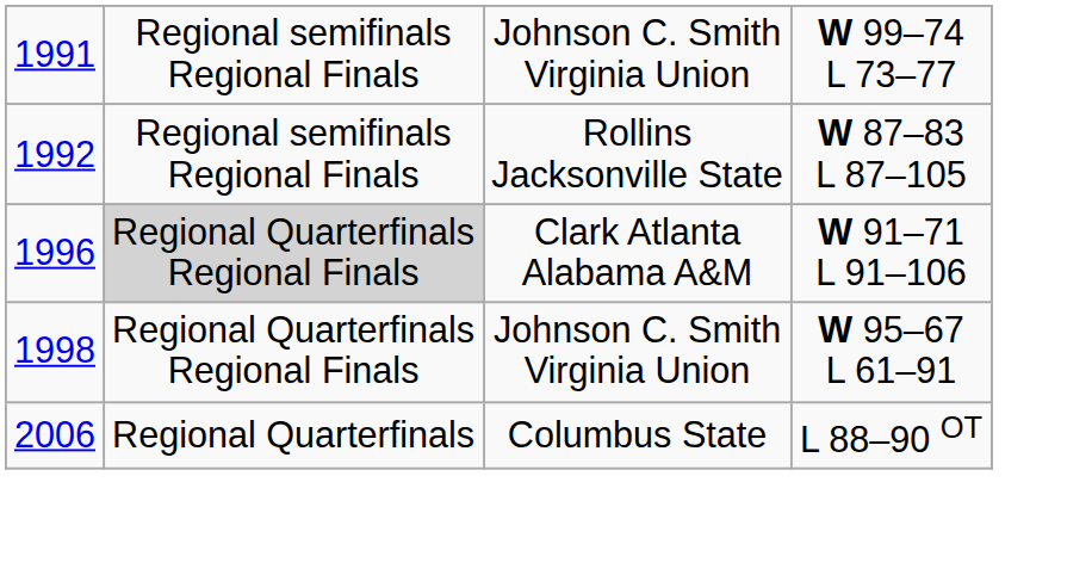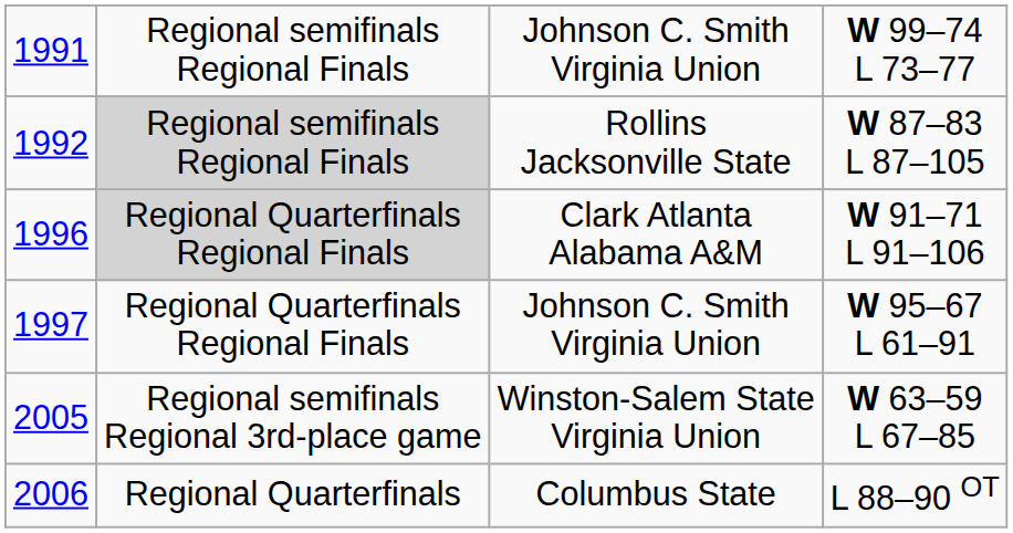 <table class="wikitable">
 <tr align="center">
 <td><a href='#'>1991</a></td>
 <td>Regional semifinals<br>Regional Finals</td>
 <td>Johnson C. Smith<br>Virginia Union</td>
 <td><strong>W</strong> 99–74<br>L 73–77</td>
 </tr>
 <tr align="center">
 <td><a href='#'>1992</a></td>
-<td>Regional semifinals<br>Regional Finals</td>
+<td style="background: lightgrey;">Regional semifinals<br>Regional Finals</td>
 <td>Rollins<br>Jacksonville State</td>
 <td><strong>W</strong> 87–83<br>L 87–105</td>
 </tr>
 <tr align="center">
 <td><a href='#'>1996</a></td>
 <td style="background: lightgrey;">Regional Quarterfinals<br>Regional Finals</td>
 <td>Clark Atlanta<br>Alabama A&M</td>
 <td><strong>W</strong> 91–71<br>L 91–106</td>
 </tr>
 <tr align="center">
-<td><a href='#'>1998</a></td>
+<td><a href='#'>1997</a></td>
 <td>Regional Quarterfinals<br>Regional Finals</td>
 <td>Johnson C. Smith<br>Virginia Union</td>
 <td><strong>W</strong> 95–67<br>L 61–91</td>
+</tr>
+<tr align="center">
+<td><a href='#'>2005</a></td>
+<td>Regional semifinals<br>Regional 3rd-place game</td>
+<td>Winston-Salem State<br>Virginia Union</td>
+<td><strong>W</strong> 63–59<br>L 67–85</td>
 </tr>
 <tr align="center">
 <td><a href='#'>2006</a></td>
 <td>Regional Quarterfinals</td>
 <td>Columbus State</td>
 <td>L 88–90 <sup>OT</sup></td>
 </tr>
 </table>
